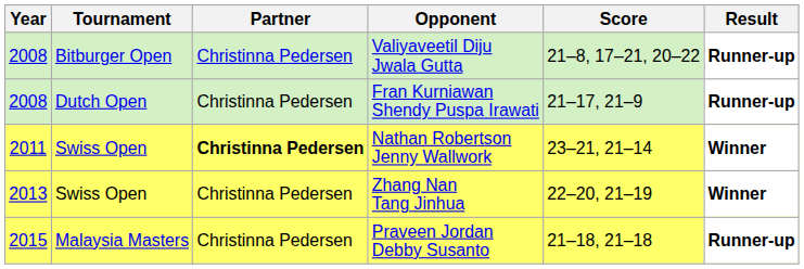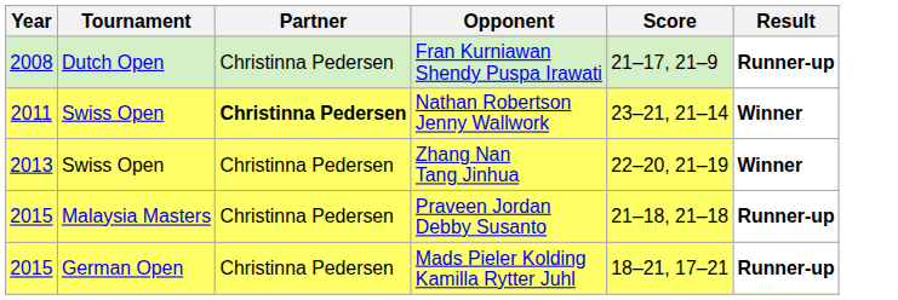 <table class="sortable wikitable" style="font-size: 90%;">
 <tr>
 <th>Year</th>
 <th>Tournament</th>
 <th>Partner</th>
 <th>Opponent</th>
 <th>Score</th>
 <th>Result</th>
-</tr>
-<tr style="background:#D4F1C5">
-<td align="center"><a href='#'>2008</a></td>
-<td align="left"><a href='#'>Bitburger Open</a></td>
-<td align="left"> <a href='#'>Christinna Pedersen</a></td>
-<td align="left"> <a href='#'>Valiyaveetil Diju</a> <br>  <a href='#'>Jwala Gutta</a></td>
-<td align="left">21–8, 17–21, 20–22</td>
-<td style="text-align:left; background:white"> <strong>Runner-up</strong></td>
 </tr>
 <tr style="background:#D4F1C5">
 <td align="center"><a href='#'>2008</a></td>
 <td align="left"><a href='#'>Dutch Open</a></td>
 <td align="left"> Christinna Pedersen</td>
 <td align="left"> <a href='#'>Fran Kurniawan</a> <br>  <a href='#'>Shendy Puspa Irawati</a></td>
 <td align="left">21–17, 21–9</td>
 <td style="text-align:left; background:white"> <strong>Runner-up</strong></td>
 </tr>
 <tr style="background:#FFFF67">
 <td align="center"><a href='#'>2011</a></td>
 <td align="left"><a href='#'>Swiss Open</a></td>
 <td align="left"><strong> Christinna Pedersen</strong></td>
 <td align="left"> <a href='#'>Nathan Robertson</a> <br>  <a href='#'>Jenny Wallwork</a></td>
 <td align="left">23–21, 21–14</td>
 <td style="text-align:left; background:white"> <strong>Winner</strong></td>
 </tr>
 <tr style="background:#FFFF67">
 <td align="center"><a href='#'>2013</a></td>
 <td align="left">Swiss Open</td>
 <td align="left"> Christinna Pedersen</td>
 <td align="left"> <a href='#'>Zhang Nan</a> <br>  <a href='#'>Tang Jinhua</a></td>
 <td align="left">22–20, 21–19</td>
 <td style="text-align:left; background:white"> <strong>Winner</strong></td>
 </tr>
 <tr style="background:#FFFF67">
 <td align="center"><a href='#'>2015</a></td>
 <td align="left"><a href='#'>Malaysia Masters</a></td>
 <td align="left"> Christinna Pedersen</td>
 <td align="left"> <a href='#'>Praveen Jordan</a> <br>  <a href='#'>Debby Susanto</a></td>
 <td align="left">21–18, 21–18</td>
 <td style="text-align:left; background:white"> <strong>Runner-up</strong></td>
 </tr>
+<tr style="background:#FFFF67">
+<td align="center"><a href='#'>2015</a></td>
+<td align="left"><a href='#'>German Open</a></td>
+<td align="left"> Christinna Pedersen</td>
+<td align="left"> <a href='#'>Mads Pieler Kolding</a> <br>  <a href='#'>Kamilla Rytter Juhl</a></td>
+<td align="left">18–21, 17–21</td>
+<td style="text-align:left; background:white"> <strong>Runner-up</strong></td>
+</tr>
 </table>
